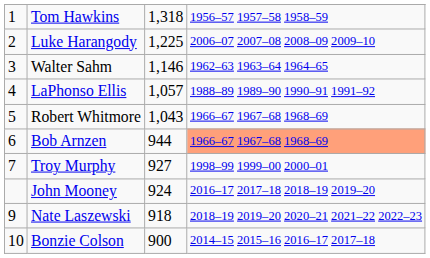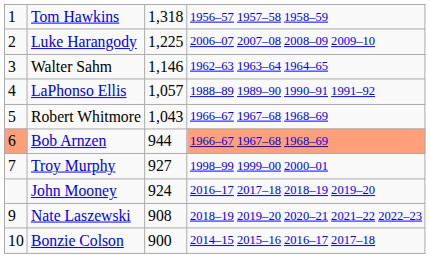 <table class="wikitable">
 <tr>
 </tr>
 <tr>
 <td>1</td>
 <td><a href='#'>Tom Hawkins</a></td>
 <td>1,318</td>
 <td style="font-size:80%;"><a href='#'>1956–57</a> <a href='#'>1957–58</a> <a href='#'>1958–59</a></td>
 </tr>
 <tr>
 <td>2</td>
 <td><a href='#'>Luke Harangody</a></td>
 <td>1,225</td>
 <td style="font-size:80%;"><a href='#'>2006–07</a> <a href='#'>2007–08</a> <a href='#'>2008–09</a> <a href='#'>2009–10</a></td>
 </tr>
 <tr>
 <td>3</td>
 <td>Walter Sahm</td>
 <td>1,146</td>
 <td style="font-size:80%;"><a href='#'>1962–63</a> <a href='#'>1963–64</a> <a href='#'>1964–65</a></td>
 </tr>
 <tr>
 <td>4</td>
 <td><a href='#'>LaPhonso Ellis</a></td>
 <td>1,057</td>
 <td style="font-size:80%;"><a href='#'>1988–89</a> <a href='#'>1989–90</a> <a href='#'>1990–91</a> <a href='#'>1991–92</a></td>
 </tr>
 <tr>
 <td>5</td>
 <td>Robert Whitmore</td>
 <td>1,043</td>
 <td style="font-size:80%;"><a href='#'>1966–67</a> <a href='#'>1967–68</a> <a href='#'>1968–69</a></td>
 </tr>
 <tr>
-<td>6</td>
+<td style="background: lightsalmon;">6</td>
 <td><a href='#'>Bob Arnzen</a></td>
 <td>944</td>
 <td style="background: lightsalmon; font-size:80%;"><a href='#'>1966–67</a> <a href='#'>1967–68</a> <a href='#'>1968–69</a></td>
 </tr>
 <tr>
 <td>7</td>
 <td><a href='#'>Troy Murphy</a></td>
 <td>927</td>
 <td style="font-size:80%;"><a href='#'>1998–99</a> <a href='#'>1999–00</a> <a href='#'>2000–01</a></td>
 </tr>
 <tr>
 <td></td>
 <td><a href='#'>John Mooney</a></td>
 <td>924</td>
 <td style="font-size:80%;"><a href='#'>2016–17</a> <a href='#'>2017–18</a> <a href='#'>2018–19</a> <a href='#'>2019–20</a></td>
 </tr>
 <tr>
 <td>9</td>
 <td><a href='#'>Nate Laszewski</a></td>
-<td>918</td>
+<td>908</td>
 <td style="font-size:80%;"><a href='#'>2018–19</a> <a href='#'>2019–20</a> <a href='#'>2020–21</a> <a href='#'>2021–22</a> <a href='#'>2022–23</a></td>
 </tr>
 <tr>
 <td>10</td>
 <td><a href='#'>Bonzie Colson</a></td>
 <td>900</td>
 <td style="font-size:80%;"><a href='#'>2014–15</a> <a href='#'>2015–16</a> <a href='#'>2016–17</a> <a href='#'>2017–18</a></td>
 </tr>
 </table>
